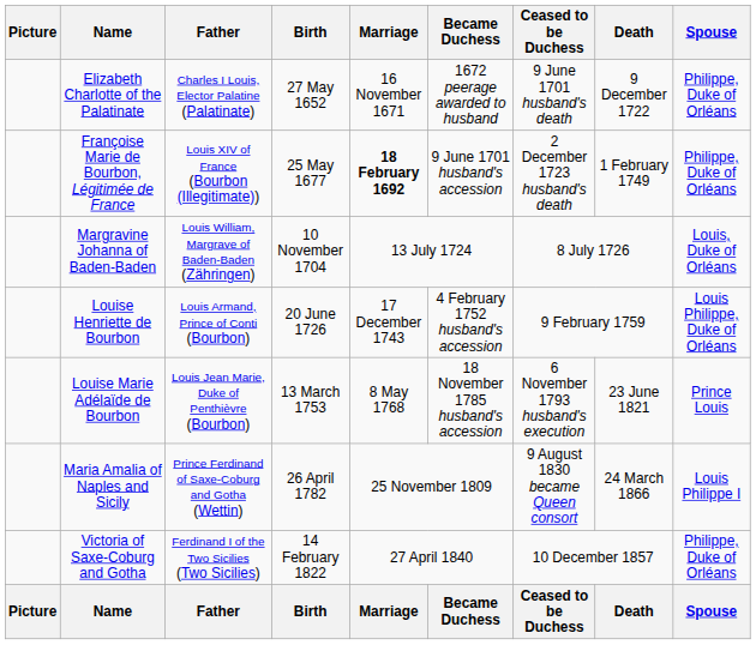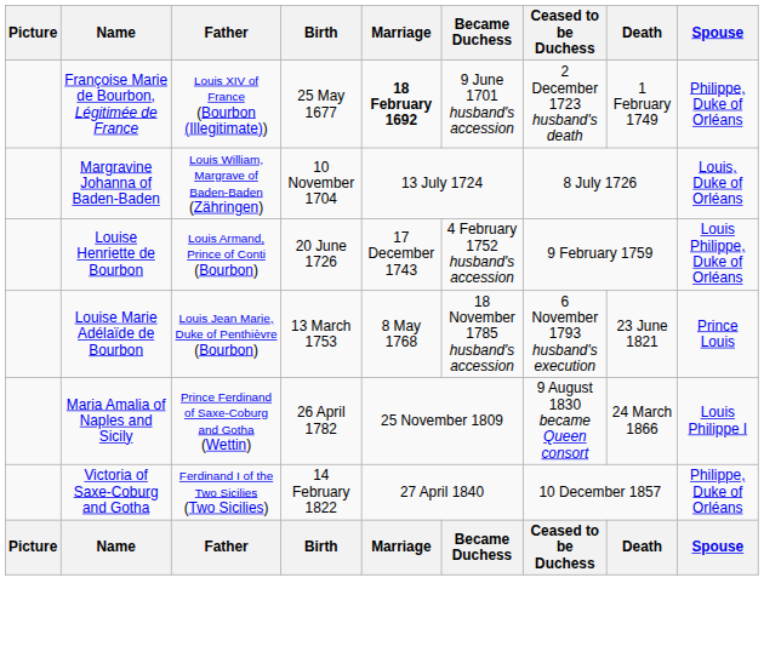 <table width=95% class="wikitable">
 <tr>
 <th>Picture</th>
 <th>Name</th>
 <th>Father</th>
 <th>Birth</th>
 <th>Marriage</th>
 <th>Became Duchess</th>
 <th>Ceased to be Duchess</th>
 <th>Death</th>
 <th><a href='#'>Spouse</a></th>
-</tr>
-<tr>
-<td align="center"></td>
-<td align="center"><a href='#'>Elizabeth Charlotte of the Palatinate</a></td>
-<td align="center"><small><a href='#'>Charles I Louis, Elector Palatine</a></small><br> (<a href='#'>Palatinate</a>)</td>
-<td align="center">27 May 1652</td>
-<td align="center">16 November 1671</td>
-<td align="center">1672<br><em>peerage awarded to husband</em></td>
-<td align="center">9 June 1701<br><em>husband's death</em></td>
-<td align="center">9 December 1722</td>
-<td align="center"><a href='#'>Philippe, Duke of Orléans</a></td>
 </tr>
 <tr>
 <td align="center"></td>
 <td align="center"><a href='#'>Françoise Marie de Bourbon, <em>Légitimée de France</em></a></td>
 <td align="center"><small><a href='#'>Louis XIV of France</a></small><br> (<a href='#'>Bourbon (Illegitimate)</a>)</td>
 <td align="center">25 May 1677</td>
 <td align="center"><strong>18 February 1692</strong></td>
 <td align="center">9 June 1701<br><em>husband's accession</em></td>
 <td align="center">2 December 1723<br><em>husband's death</em></td>
 <td align="center">1 February 1749</td>
 <td align="center"><a href='#'>Philippe, Duke of Orléans</a></td>
 </tr>
 <tr>
 <td align="center"></td>
 <td align="center"><a href='#'>Margravine Johanna of Baden-Baden</a></td>
 <td align="center"><small><a href='#'>Louis William, Margrave of Baden-Baden</a></small><br> (<a href='#'>Zähringen</a>)</td>
 <td align="center">10 November 1704</td>
 <td align="center" colspan="2">13 July 1724</td>
 <td align="center" colspan="2">8 July 1726</td>
 <td align="center"><a href='#'>Louis, Duke of Orléans</a></td>
 </tr>
 <tr>
 <td align="center"></td>
 <td align="center"><a href='#'>Louise Henriette de Bourbon</a></td>
 <td align="center"><small><a href='#'>Louis Armand, Prince of Conti</a></small><br> (<a href='#'>Bourbon</a>)</td>
 <td align="center">20 June 1726</td>
 <td align="center">17 December 1743</td>
 <td align="center">4 February 1752<br><em>husband's accession</em></td>
 <td align="center" colspan="2">9 February 1759</td>
 <td align="center"><a href='#'>Louis Philippe, Duke of Orléans</a></td>
 </tr>
 <tr>
 <td align="center"></td>
 <td align="center"><a href='#'>Louise Marie Adélaïde de Bourbon</a></td>
 <td align="center"><small><a href='#'>Louis Jean Marie, Duke of Penthièvre</a></small><br>(<a href='#'>Bourbon</a>)</td>
 <td align="center">13 March 1753</td>
 <td align="center">8 May 1768</td>
 <td align="center">18 November 1785<br><em>husband's accession</em></td>
 <td align="center">6 November 1793<br><em>husband's execution</em></td>
 <td align="center">23 June 1821</td>
 <td align="center"><a href='#'>Prince Louis</a></td>
 </tr>
 <tr>
 <td align="center"></td>
 <td align="center"><a href='#'>Maria Amalia of Naples and Sicily</a></td>
 <td align="center"><small><a href='#'>Prince Ferdinand of Saxe-Coburg and Gotha</a></small><br>(<a href='#'>Wettin</a>)</td>
 <td align="center">26 April 1782</td>
 <td align="center" colspan="2">25 November 1809</td>
 <td align="center">9 August 1830<br><em>became <a href='#'>Queen consort</a></td>
 <td align="center">24 March 1866</td>
 <td align="center"><a href='#'>Louis Philippe I</a></td>
 </tr>
 <tr>
 <td align="center"></td>
 <td align="center"><a href='#'>Victoria of Saxe-Coburg and Gotha</a></td>
 <td align="center"><small><a href='#'>Ferdinand I of the Two Sicilies</a></small><br>(<a href='#'>Two Sicilies</a>)</td>
 <td align="center">14 February 1822</td>
 <td align="center" colspan="2">27 April 1840</td>
 <td align="center" colspan="2">10 December 1857</td>
 <td align="center"><a href='#'>Philippe, Duke of Orléans</a></td>
 </tr>
 <tr>
 <th>Picture</th>
 <th>Name</th>
 <th>Father</th>
 <th>Birth</th>
 <th>Marriage</th>
 <th>Became Duchess</th>
 <th>Ceased to be Duchess</th>
 <th>Death</th>
 <th><a href='#'>Spouse</a></th>
 </tr>
 </table>
